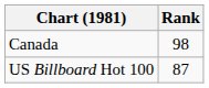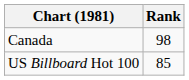 <table class="wikitable">
 <tr>
 <th align="left">Chart (1981)</th>
 <th style="text-align:center;">Rank</th>
 </tr>
 <tr>
 <td>Canada</td>
 <td style="text-align:center;">98</td>
 </tr>
 <tr>
 <td>US <em>Billboard</em> Hot 100</td>
-<td style="text-align:center;">87</td>
+<td style="text-align:center;">85</td>
 </tr>
 </table>
